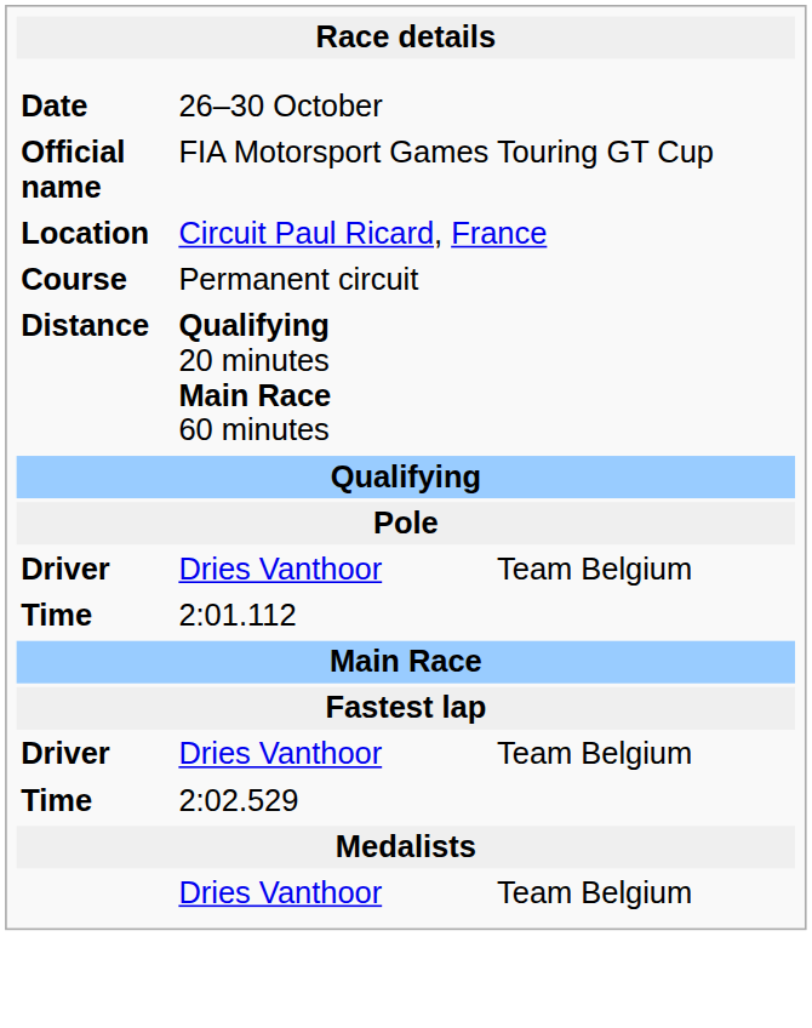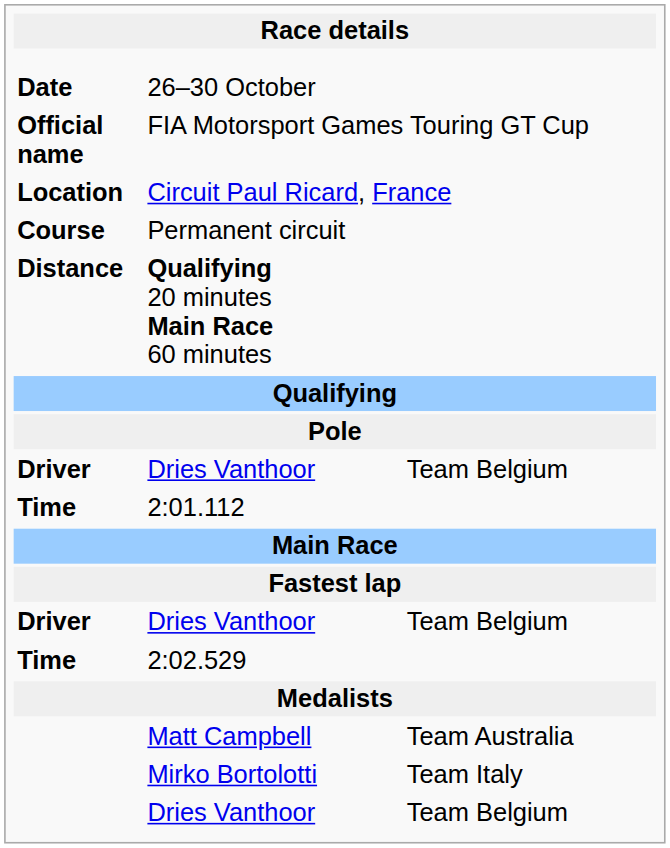 <table class="infobox" align="right" cellpadding="2" style="float:right; width: 26em; ">
 <tr>
 <th colspan="3" bgcolor="#efefef">Race details</th>
 </tr>
 <tr>
 <td colspan="3" style="text-align:center;"></td>
 </tr>
 <tr>
 <td colspan="3" style="text-align:center;"></td>
 </tr>
 <tr>
 <td style="width: 20%;"><strong>Date</strong></td>
 <td>26–30 October</td>
 </tr>
 <tr>
 <td><strong>Official name</strong></td>
 <td colspan=2>FIA Motorsport Games Touring GT Cup</td>
 </tr>
 <tr>
 <td><strong>Location</strong></td>
 <td colspan=2><a href='#'>Circuit Paul Ricard</a>, <a href='#'>France</a></td>
 </tr>
 <tr>
 <td><strong>Course</strong></td>
 <td colspan=2>Permanent circuit<br></td>
 </tr>
 <tr>
 <td><strong>Distance</strong></td>
 <td colspan=2><strong>Qualifying</strong><br>20 minutes<br><strong>Main Race</strong><br>60 minutes</td>
 </tr>
 <tr>
 <td colspan=3 style="text-align:center; background-color:#99ccff"><strong>Qualifying</strong></td>
 </tr>
 <tr>
 <th colspan=3 bgcolor="#efefef">Pole</th>
 </tr>
 <tr>
 <td><strong>Driver</strong></td>
 <td> <a href='#'>Dries Vanthoor</a></td>
 <td>Team Belgium</td>
 </tr>
 <tr>
 <td><strong>Time</strong></td>
 <td colspan=2>2:01.112</td>
 </tr>
 <tr>
 <td colspan=3 style="text-align:center; background-color:#99ccff"><strong>Main Race</strong></td>
 </tr>
 <tr>
 <th colspan=3 bgcolor="#efefef">Fastest lap</th>
 </tr>
 <tr>
 <td><strong>Driver</strong></td>
 <td> <a href='#'>Dries Vanthoor</a></td>
 <td>Team Belgium</td>
 </tr>
 <tr>
 <td><strong>Time</strong></td>
 <td colspan=2>2:02.529</td>
 </tr>
 <tr>
 <th colspan=3 bgcolor="#efefef">Medalists</th>
 </tr>
 <tr>
 <td></td>
+<td> <a href='#'>Matt Campbell</a></td>
+<td>Team Australia</td>
+</tr>
+<tr>
+<td></td>
+<td> <a href='#'>Mirko Bortolotti</a></td>
+<td>Team Italy</td>
+</tr>
+<tr>
+<td></td>
 <td> <a href='#'>Dries Vanthoor</a></td>
 <td>Team Belgium</td>
 </tr>
 <tr>
 </tr>
 </table>
